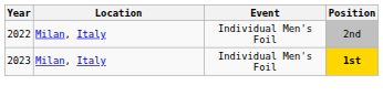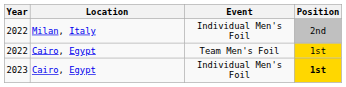 <table class="wikitable" style="text-align:center;">
 <tr>
 <th>Year</th>
 <th style="width:17em">Location</th>
 <th style="width:12em">Event</th>
 <th>Position</th>
 </tr>
 <tr>
 <td>2022</td>
 <td rowspan="1" align="left"> <a href='#'>Milan</a>, <a href='#'>Italy</a></td>
 <td>Individual Men's Foil</td>
 <td bgcolor="silver">2nd</td>
 </tr>
 <tr>
+<td>2022</td>
+<td rowspan="1" align="left"> <a href='#'>Cairo</a>, <a href='#'>Egypt</a></td>
+<td>Team Men's Foil</td>
+<td bgcolor="gold">1st</td>
+</tr>
+<tr>
 <td>2023</td>
-<td rowspan="1" align="left"> <a href='#'>Milan</a>, <a href='#'>Italy</a></td>
+<td rowspan="1" align="left"> <a href='#'>Cairo</a>, <a href='#'>Egypt</a></td>
 <td>Individual Men's Foil</td>
 <td bgcolor="gold"><strong>1st</strong></td>
 </tr>
 </table>
